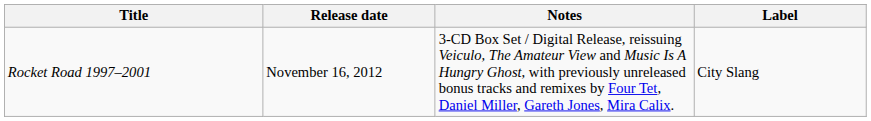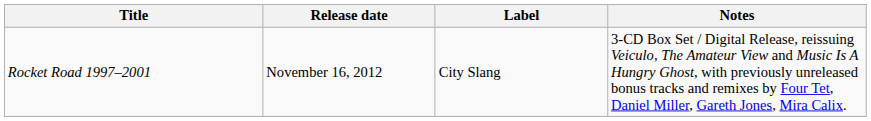 <table class="wikitable"  width="75%">
 <tr>
 <th width="30%">Title</th>
 <th width="20%">Release date</th>
+<th width="20%">Label</th>
 <th width="30%">Notes</th>
-<th width="20%">Label</th>
 </tr>
 <tr>
 <td><em>Rocket Road 1997–2001</em></td>
 <td>November 16, 2012</td>
+<td>City Slang</td>
 <td>3-CD Box Set / Digital Release, reissuing <em>Veiculo,</em> <em>The Amateur View</em> and <em>Music Is A Hungry Ghost</em>, with previously unreleased bonus tracks and remixes by <a href='#'>Four Tet</a>, <a href='#'>Daniel Miller</a>, <a href='#'>Gareth Jones</a>, <a href='#'>Mira Calix</a>.</td>
-<td>City Slang</td>
 </tr>
 </table>
